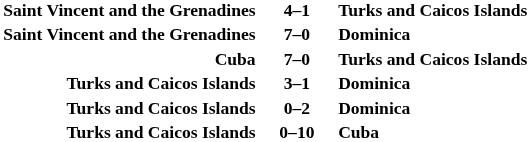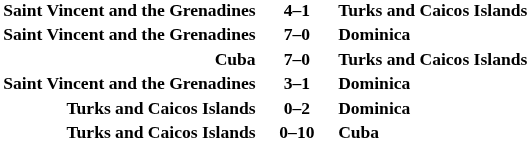 <table width=100% cellspacing=1 style=font-size:90%>
 <tr>
 <th width=120></th>
 <th width=250></th>
 <th width=70></th>
 <th width=250></th>
 <th></th>
 </tr>
 <tr>
 <td align=right></td>
 <td align=right><strong>Saint Vincent and the Grenadines</strong></td>
 <td align=center><strong>4–1</strong></td>
 <td><strong>Turks and Caicos Islands</strong></td>
 </tr>
 <tr>
 <td align=right></td>
 <td align=right><strong>Saint Vincent and the Grenadines</strong></td>
 <td align=center><strong>7–0</strong></td>
 <td><strong>Dominica</strong></td>
 </tr>
 <tr>
 <td align=right></td>
 <td align=right><strong>Cuba</strong></td>
 <td align=center><strong>7–0</strong></td>
 <td><strong>Turks and Caicos Islands</strong></td>
 </tr>
 <tr>
 <td align=right></td>
-<td align=right><strong>Turks and Caicos Islands</strong></td>
+<td align=right><strong>Saint Vincent and the Grenadines</strong></td>
 <td align=center><strong>3–1</strong></td>
 <td><strong>Dominica</strong></td>
 </tr>
 <tr>
 <td align=right></td>
 <td align=right><strong>Turks and Caicos Islands</strong></td>
 <td align=center><strong>0–2</strong></td>
 <td><strong>Dominica</strong></td>
 </tr>
 <tr>
 <td align=right></td>
 <td align=right><strong>Turks and Caicos Islands</strong></td>
 <td align=center><strong>0–10</strong></td>
 <td><strong>Cuba</strong></td>
 </tr>
 </table>
